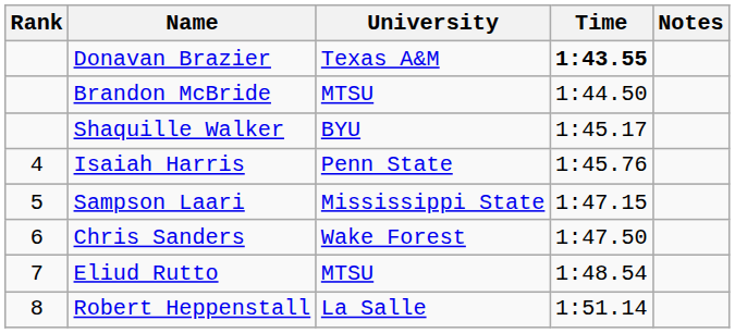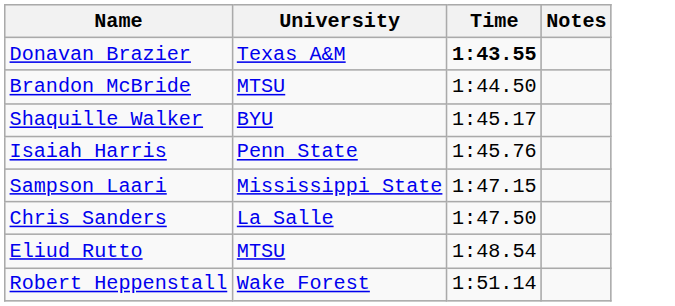 <table class="wikitable sortable" style="text-align:center">
 <tr>
-<th>Rank</th>
 <th>Name</th>
 <th>University</th>
 <th>Time</th>
 <th>Notes</th>
 </tr>
 <tr>
-<td></td>
 <td align=left><a href='#'>Donavan Brazier</a></td>
 <td align=left><a href='#'>Texas A&M</a></td>
 <td><strong>1:43.55</strong></td>
 <td><strong></strong></td>
 </tr>
 <tr>
-<td></td>
 <td align=left><a href='#'>Brandon McBride</a> </td>
 <td align=left><a href='#'>MTSU</a></td>
 <td>1:44.50</td>
 <td></td>
 </tr>
 <tr>
-<td></td>
 <td align=left><a href='#'>Shaquille Walker</a></td>
 <td align=left><a href='#'>BYU</a></td>
 <td>1:45.17</td>
 <td></td>
 </tr>
 <tr>
-<td>4</td>
 <td align=left><a href='#'>Isaiah Harris</a></td>
 <td align=left><a href='#'>Penn State</a></td>
 <td>1:45.76</td>
 <td></td>
 </tr>
 <tr>
-<td>5</td>
 <td align=left><a href='#'>Sampson Laari</a> </td>
 <td align=left><a href='#'>Mississippi State</a></td>
 <td>1:47.15</td>
 <td></td>
 </tr>
 <tr>
-<td>6</td>
 <td align=left><a href='#'>Chris Sanders</a></td>
-<td align=left><a href='#'>Wake Forest</a></td>
+<td align=left><a href='#'>La Salle</a></td>
 <td>1:47.50</td>
 <td></td>
 </tr>
 <tr>
-<td>7</td>
 <td align=left><a href='#'>Eliud Rutto</a> </td>
 <td align=left><a href='#'>MTSU</a></td>
 <td>1:48.54</td>
 <td></td>
 </tr>
 <tr>
-<td>8</td>
 <td align=left><a href='#'>Robert Heppenstall</a> </td>
-<td align=left><a href='#'>La Salle</a></td>
+<td align=left><a href='#'>Wake Forest</a></td>
 <td>1:51.14</td>
 <td></td>
 </tr>
 </table>
